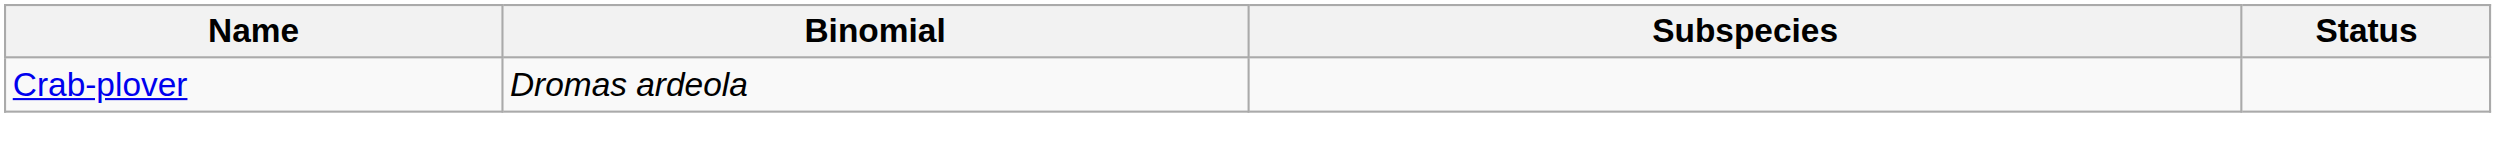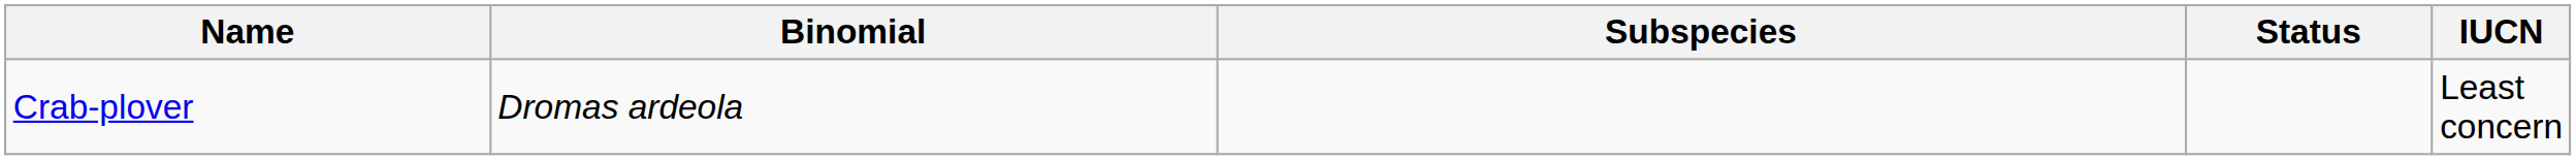 <table width=60% class="wikitable">
 <tr>
 <th width=20%>Name</th>
 <th width=30%>Binomial</th>
 <th width=40%>Subspecies</th>
 <th width=30%>Status</th>
+<th width=30%>IUCN</th>
 </tr>
 <tr>
 <td><a href='#'>Crab-plover</a><br></td>
 <td><em>Dromas ardeola</em></td>
 <td></td>
 <td></td>
+<td>Least concern</td>
 </tr>
 </table>
